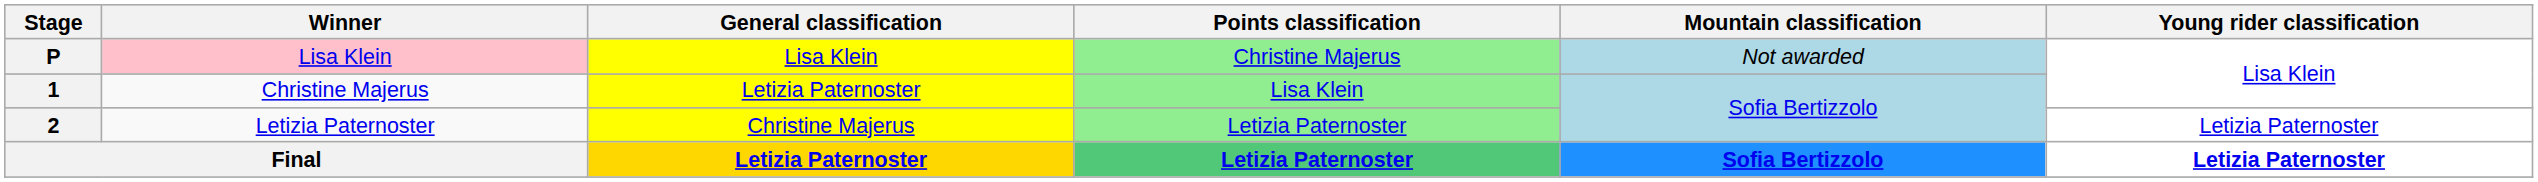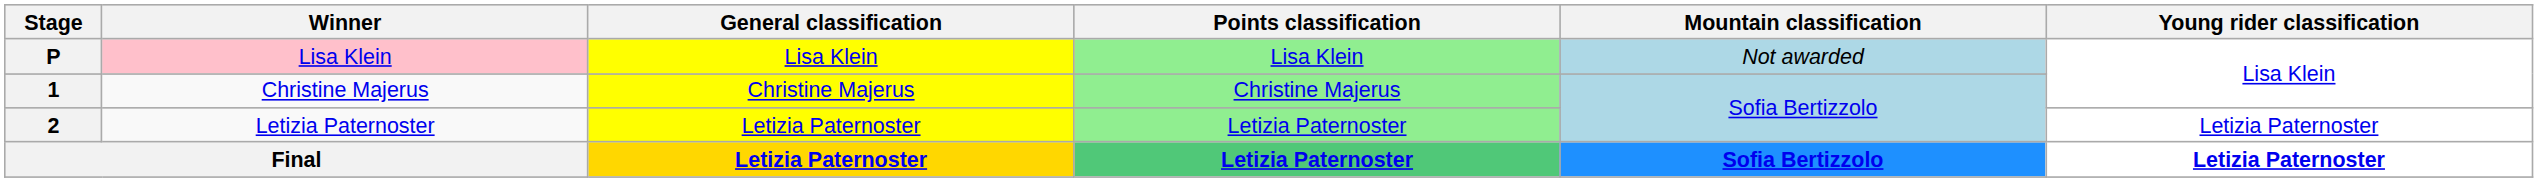 <table class="wikitable" style="text-align: center; font-size:smaller;">
 <tr>
 <th style="width:2%;">Stage</th>
 <th style="width:12.25%;">Winner</th>
 <th style="width:12.25%;">General classification<br></th>
 <th style="width:12.25%;">Points classification<br></th>
 <th style="width:12.25%;">Mountain classification<br></th>
 <th style="width:12.25%;">Young rider classification<br></th>
 </tr>
 <tr>
 <th>P</th>
 <td style="background: pink;"><a href='#'>Lisa Klein</a></td>
 <td style="background:yellow;"><a href='#'>Lisa Klein</a></td>
-<td style="background:lightgreen;"><a href='#'>Christine Majerus</a></td>
+<td style="background:lightgreen;"><a href='#'>Lisa Klein</a></td>
 <td style="background:lightblue;"><em>Not awarded</em></td>
 <td style="background:white;" rowspan=2><a href='#'>Lisa Klein</a></td>
 </tr>
 <tr>
 <th>1</th>
 <td><a href='#'>Christine Majerus</a></td>
-<td style="background:yellow;"><a href='#'>Letizia Paternoster</a></td>
-<td style="background:lightgreen;"><a href='#'>Lisa Klein</a></td>
+<td style="background:yellow;"><a href='#'>Christine Majerus</a></td>
+<td style="background:lightgreen;"><a href='#'>Christine Majerus</a></td>
 <td style="background:lightblue;" rowspan=2><a href='#'>Sofia Bertizzolo</a></td>
 </tr>
 <tr>
 <th>2</th>
 <td><a href='#'>Letizia Paternoster</a></td>
-<td style="background:yellow;"><a href='#'>Christine Majerus</a></td>
+<td style="background:yellow;"><a href='#'>Letizia Paternoster</a></td>
 <td style="background:lightgreen;"><a href='#'>Letizia Paternoster</a></td>
 <td style="background:white;"><a href='#'>Letizia Paternoster</a></td>
 </tr>
 <tr>
 <th colspan="2">Final</th>
 <th style="background:gold;"><a href='#'>Letizia Paternoster</a></th>
 <th style="background:#50c878;"><a href='#'>Letizia Paternoster</a></th>
 <th style="background:dodgerblue;"><a href='#'>Sofia Bertizzolo</a></th>
 <th style="background:white;"><a href='#'>Letizia Paternoster</a></th>
 </tr>
 </table>
